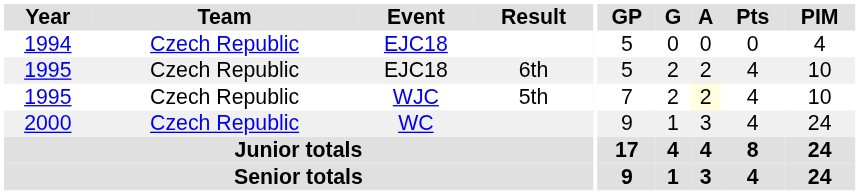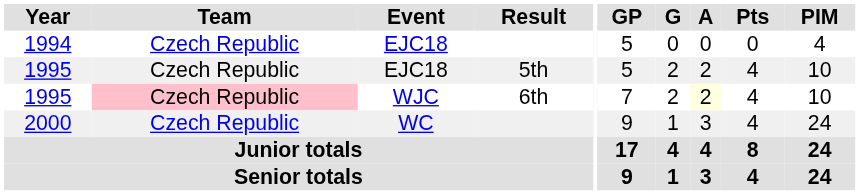 <table border="0" cellpadding="1" cellspacing="0" ID="Table3" style="text-align:center; width:40em">
 <tr ALIGN="center" bgcolor="#e0e0e0">
 <th>Year</th>
 <th>Team</th>
 <th>Event</th>
 <th>Result</th>
 <th rowspan="99" bgcolor="#ffffff"></th>
 <th>GP</th>
 <th>G</th>
 <th>A</th>
 <th>Pts</th>
 <th>PIM</th>
 </tr>
 <tr>
 <td><a href='#'>1994</a></td>
 <td><a href='#'>Czech Republic</a></td>
 <td><a href='#'>EJC18</a></td>
 <td></td>
 <td>5</td>
 <td>0</td>
 <td>0</td>
 <td>0</td>
 <td>4</td>
 </tr>
 <tr bgcolor="#f0f0f0">
 <td><a href='#'>1995</a></td>
 <td>Czech Republic</td>
 <td>EJC18</td>
-<td>6th</td>
+<td>5th</td>
 <td>5</td>
 <td>2</td>
 <td>2</td>
 <td>4</td>
 <td>10</td>
 </tr>
 <tr>
 <td><a href='#'>1995</a></td>
-<td>Czech Republic</td>
+<td style="background: pink;">Czech Republic</td>
 <td><a href='#'>WJC</a></td>
-<td>5th</td>
+<td>6th</td>
 <td>7</td>
 <td>2</td>
 <td style="background: lightyellow;">2</td>
 <td>4</td>
 <td>10</td>
 </tr>
 <tr bgcolor="#f0f0f0">
 <td><a href='#'>2000</a></td>
 <td><a href='#'>Czech Republic</a></td>
 <td><a href='#'>WC</a></td>
 <td></td>
 <td>9</td>
 <td>1</td>
 <td>3</td>
 <td>4</td>
 <td>24</td>
 </tr>
 <tr bgcolor="#e0e0e0">
 <th colspan="4">Junior totals</th>
 <th>17</th>
 <th>4</th>
 <th>4</th>
 <th>8</th>
 <th>24</th>
 </tr>
 <tr bgcolor="#e0e0e0">
 <th colspan="4">Senior totals</th>
 <th>9</th>
 <th>1</th>
 <th>3</th>
 <th>4</th>
 <th>24</th>
 </tr>
 </table>
